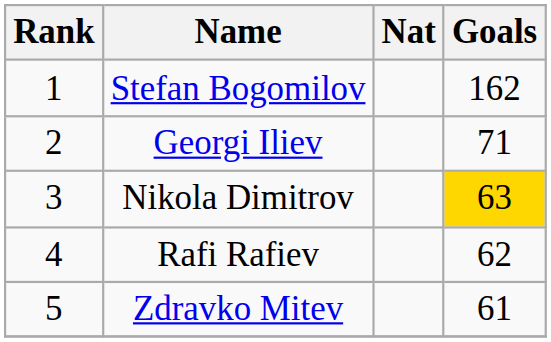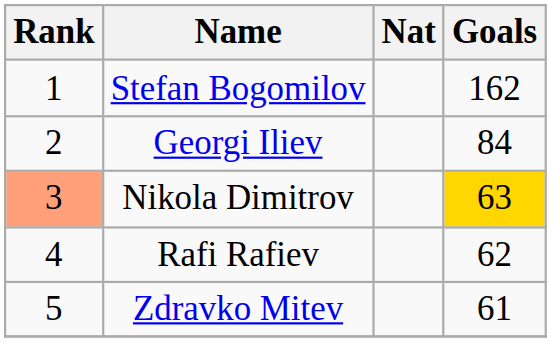 <table class="wikitable" style="text-align: center;">
 <tr>
 <th>Rank</th>
 <th>Name</th>
 <th>Nat</th>
 <th>Goals</th>
 </tr>
 <tr>
 <td>1</td>
 <td><a href='#'>Stefan Bogomilov</a></td>
 <td></td>
 <td>162</td>
 </tr>
 <tr>
 <td>2</td>
 <td><a href='#'>Georgi Iliev</a></td>
 <td></td>
-<td>71</td>
+<td>84</td>
 </tr>
 <tr>
-<td>3</td>
+<td style="background: lightsalmon;">3</td>
 <td>Nikola Dimitrov</td>
 <td></td>
 <td style="background: gold;">63</td>
 </tr>
 <tr>
 <td>4</td>
 <td>Rafi Rafiev</td>
 <td></td>
 <td>62</td>
 </tr>
 <tr>
 <td>5</td>
 <td><a href='#'>Zdravko Mitev</a></td>
 <td></td>
 <td>61</td>
 </tr>
 <tr>
 </tr>
 </table>
